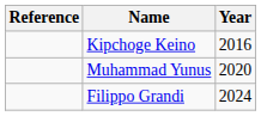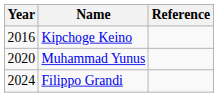 <table class="wikitable">
 <tr>
+<th>Year</th>
+<th>Name</th>
 <th>Reference</th>
-<th>Name</th>
-<th>Year</th>
 </tr>
 <tr>
+<td>2016</td>
+<td> <a href='#'>Kipchoge Keino</a></td>
 <td></td>
-<td> <a href='#'>Kipchoge Keino</a></td>
-<td>2016</td>
 </tr>
 <tr>
+<td>2020</td>
+<td> <a href='#'>Muhammad Yunus</a></td>
 <td></td>
-<td> <a href='#'>Muhammad Yunus</a></td>
-<td>2020</td>
 </tr>
 <tr>
+<td>2024</td>
+<td> <a href='#'>Filippo Grandi</a></td>
 <td></td>
-<td> <a href='#'>Filippo Grandi</a></td>
-<td>2024</td>
 </tr>
 </table>
